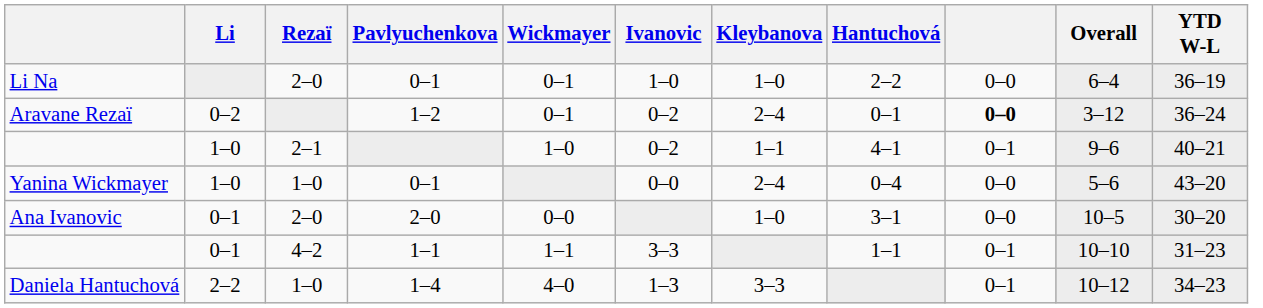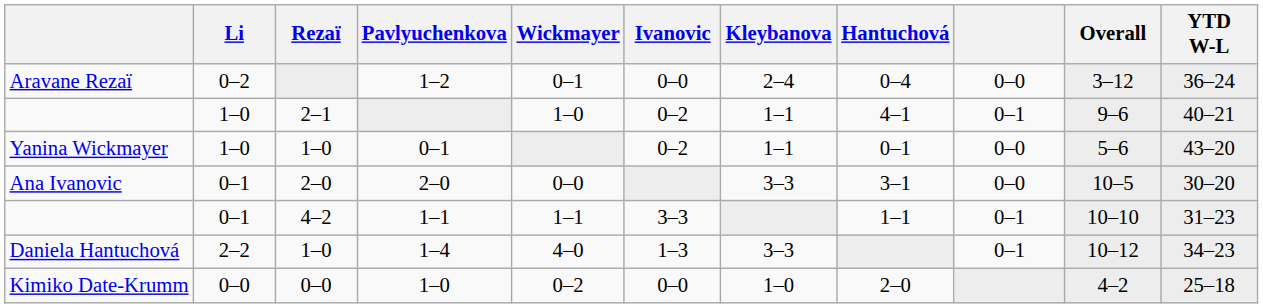 <table class="wikitable" style="font-size:90%" align="center">
 <tr>
 <th bgcolor="ededed"></th>
 <th width="50"><a href='#'>Li</a></th>
 <th width="50"><a href='#'>Rezaï</a></th>
 <th width="70"><a href='#'>Pavlyuchenkova</a></th>
 <th width="70"><a href='#'>Wickmayer</a></th>
 <th width="60"><a href='#'>Ivanovic</a></th>
 <th width="70"><a href='#'>Kleybanova</a></th>
 <th width="70"><a href='#'>Hantuchová</a></th>
 <th width="70"></th>
 <th width="60">Overall</th>
 <th width="60">YTD <br> W-L</th>
 </tr>
 <tr>
-<td> <a href='#'>Li Na</a></td>
-<td bgcolor="ededed"></td>
-<td align=center>2–0</td>
-<td align=center>0–1</td>
-<td align=center>0–1</td>
-<td align=center>1–0</td>
-<td align=center>1–0</td>
-<td align=center>2–2</td>
-<td align=center>0–0</td>
-<td align=center bgcolor="ededed">6–4</td>
-<td align=center bgcolor="ededed">36–19</td>
-</tr>
-<tr>
 <td> <a href='#'>Aravane Rezaï</a></td>
 <td align=center>0–2</td>
 <td bgcolor="ededed"></td>
 <td align=center>1–2</td>
 <td align=center>0–1</td>
-<td align=center>0–2</td>
+<td align=center>0–0</td>
 <td align=center>2–4</td>
-<td align=center>0–1</td>
-<td align=center><strong>0–0</strong></td>
+<td align=center>0–4</td>
+<td align=center>0–0</td>
 <td align=center bgcolor="ededed">3–12</td>
 <td align=center bgcolor="ededed">36–24</td>
 </tr>
 <tr>
 <td></td>
 <td align=center>1–0</td>
 <td align=center>2–1</td>
 <td bgcolor="ededed"></td>
 <td align=center>1–0</td>
 <td align=center>0–2</td>
 <td align=center>1–1</td>
 <td align=center>4–1</td>
 <td align=center>0–1</td>
 <td align=center bgcolor="ededed">9–6</td>
 <td align=center bgcolor="ededed">40–21</td>
 </tr>
 <tr>
 <td> <a href='#'>Yanina Wickmayer</a></td>
 <td align=center>1–0</td>
 <td align=center>1–0</td>
 <td align=center>0–1</td>
 <td bgcolor="ededed"></td>
-<td align=center>0–0</td>
-<td align=center>2–4</td>
-<td align=center>0–4</td>
+<td align=center>0–2</td>
+<td align=center>1–1</td>
+<td align=center>0–1</td>
 <td align=center>0–0</td>
 <td align=center bgcolor="ededed">5–6</td>
 <td align=center bgcolor="ededed">43–20</td>
 </tr>
 <tr>
 <td> <a href='#'>Ana Ivanovic</a></td>
 <td align=center>0–1</td>
 <td align=center>2–0</td>
 <td align=center>2–0</td>
 <td align=center>0–0</td>
 <td bgcolor="ededed"></td>
-<td align=center>1–0</td>
+<td align=center>3–3</td>
 <td align=center>3–1</td>
 <td align=center>0–0</td>
 <td align=center bgcolor="ededed">10–5</td>
 <td align=center bgcolor="ededed">30–20</td>
 </tr>
 <tr>
 <td></td>
 <td align=center>0–1</td>
 <td align=center>4–2</td>
 <td align=center>1–1</td>
 <td align=center>1–1</td>
 <td align=center>3–3</td>
 <td bgcolor="ededed"></td>
 <td align=center>1–1</td>
 <td align=center>0–1</td>
 <td align=center bgcolor="ededed">10–10</td>
 <td align=center bgcolor="ededed">31–23</td>
 </tr>
 <tr>
 <td> <a href='#'>Daniela Hantuchová</a></td>
 <td align=center>2–2</td>
 <td align=center>1–0</td>
 <td align=center>1–4</td>
 <td align=center>4–0</td>
 <td align=center>1–3</td>
 <td align=center>3–3</td>
 <td bgcolor="ededed"></td>
 <td align=center>0–1</td>
 <td align=center bgcolor="ededed">10–12</td>
 <td align=center bgcolor="ededed">34–23</td>
 </tr>
+<tr>
+<td> <a href='#'>Kimiko Date-Krumm</a></td>
+<td align=center>0–0</td>
+<td align=center>0–0</td>
+<td align=center>1–0</td>
+<td align=center>0–2</td>
+<td align=center>0–0</td>
+<td align=center>1–0</td>
+<td align=center>2–0</td>
+<td bgcolor="ededed"></td>
+<td align=center bgcolor="ededed">4–2</td>
+<td align=center bgcolor="ededed">25–18</td>
+</tr>
 </table>
